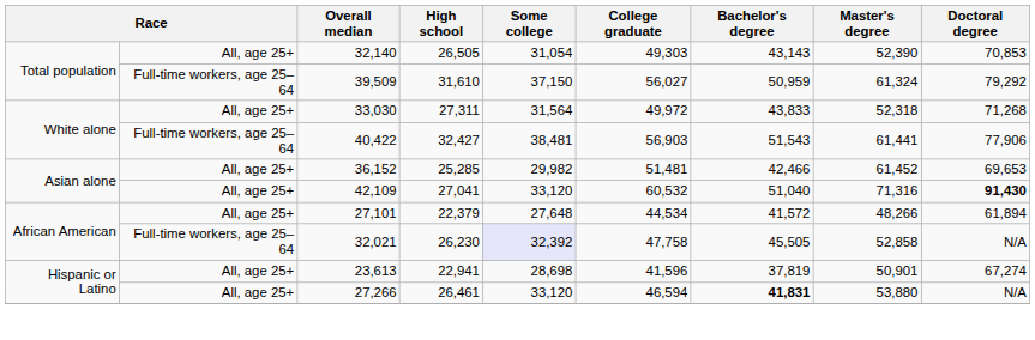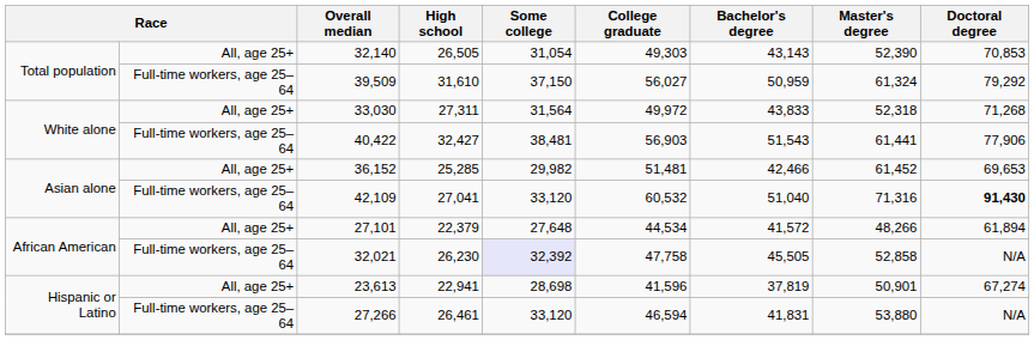 <table class="wikitable" style="text-align:right; margin-right:60px">
 <tr>
 <th colspan=2>Race</th>
 <th>Overall median</th>
 <th>High school</th>
 <th>Some college</th>
 <th>College graduate</th>
 <th>Bachelor's degree</th>
 <th>Master's degree</th>
 <th>Doctoral degree</th>
 </tr>
 <tr>
 <td rowspan=2>Total population</td>
 <td>All, age 25+</td>
 <td>32,140</td>
 <td>26,505</td>
 <td>31,054</td>
 <td>49,303</td>
 <td>43,143</td>
 <td>52,390</td>
 <td>70,853</td>
 </tr>
 <tr>
 <td>Full-time workers, age 25–64</td>
 <td>39,509</td>
 <td>31,610</td>
 <td>37,150</td>
 <td>56,027</td>
 <td>50,959</td>
 <td>61,324</td>
 <td>79,292</td>
 </tr>
 <tr>
 <td rowspan=2>White alone</td>
 <td>All, age 25+</td>
 <td>33,030</td>
 <td>27,311</td>
 <td>31,564</td>
 <td>49,972</td>
 <td>43,833</td>
 <td>52,318</td>
 <td>71,268</td>
 </tr>
 <tr>
 <td>Full-time workers, age 25–64</td>
 <td>40,422</td>
 <td>32,427</td>
 <td>38,481</td>
 <td>56,903</td>
 <td>51,543</td>
 <td>61,441</td>
 <td>77,906</td>
 </tr>
 <tr>
 <td rowspan=2>Asian alone</td>
 <td>All, age 25+</td>
 <td>36,152</td>
 <td>25,285</td>
 <td>29,982</td>
 <td>51,481</td>
 <td>42,466</td>
 <td>61,452</td>
 <td>69,653</td>
 </tr>
 <tr>
-<td>All, age 25+</td>
+<td>Full-time workers, age 25–64</td>
 <td>42,109</td>
 <td>27,041</td>
 <td>33,120</td>
 <td>60,532</td>
 <td>51,040</td>
 <td>71,316</td>
 <td><strong>91,430</strong></td>
 </tr>
 <tr>
 <td rowspan=2>African American</td>
 <td>All, age 25+</td>
 <td>27,101</td>
 <td>22,379</td>
 <td>27,648</td>
 <td>44,534</td>
 <td>41,572</td>
 <td>48,266</td>
 <td>61,894</td>
 </tr>
 <tr>
 <td>Full-time workers, age 25–64</td>
 <td>32,021</td>
 <td>26,230</td>
 <td style="background: lavender;">32,392</td>
 <td>47,758</td>
 <td>45,505</td>
 <td>52,858</td>
 <td>N/A</td>
 </tr>
 <tr>
 <td rowspan=2>Hispanic or Latino</td>
 <td>All, age 25+</td>
 <td>23,613</td>
 <td>22,941</td>
 <td>28,698</td>
 <td>41,596</td>
 <td>37,819</td>
 <td>50,901</td>
 <td>67,274</td>
 </tr>
 <tr>
-<td>All, age 25+</td>
+<td>Full-time workers, age 25–64</td>
 <td>27,266</td>
 <td>26,461</td>
 <td>33,120</td>
 <td>46,594</td>
-<td><strong>41,831</strong></td>
+<td>41,831</td>
 <td>53,880</td>
 <td>N/A</td>
 </tr>
 <tr>
 </tr>
 </table>
